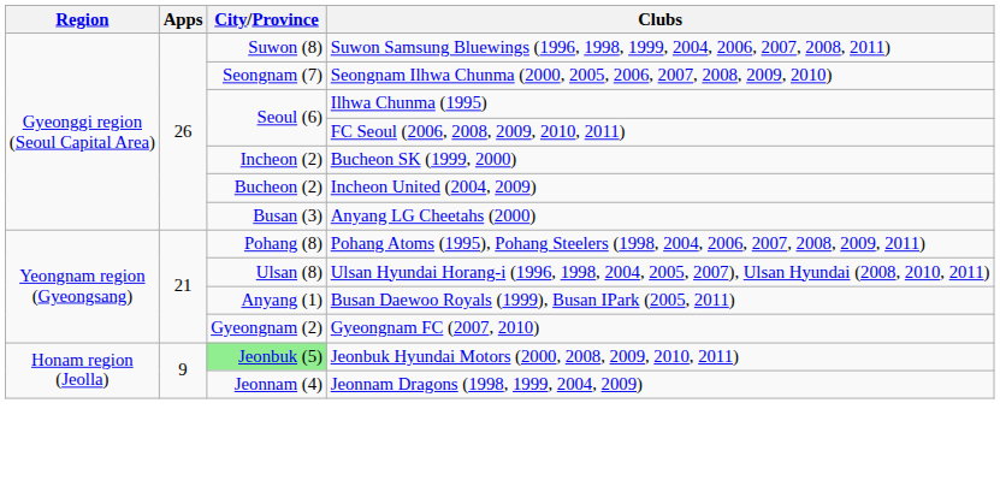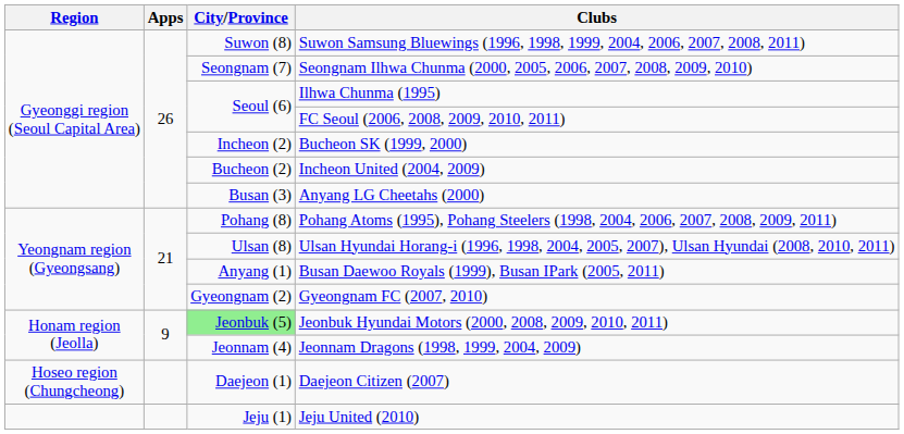 <table class="wikitable">
 <tr>
 <th><a href='#'>Region</a></th>
 <th>Apps</th>
 <th><a href='#'>City</a>/<a href='#'>Province</a></th>
 <th>Clubs</th>
 </tr>
 <tr>
 <td align="center" rowspan="7"><a href='#'>Gyeonggi region</a><br>(<a href='#'>Seoul Capital Area</a>)</td>
 <td rowspan="7" style="text-align:center;">26</td>
 <td align="right"><a href='#'>Suwon</a> (8)</td>
 <td><a href='#'>Suwon Samsung Bluewings</a> (<a href='#'>1996</a>, <a href='#'>1998</a>, <a href='#'>1999</a>, <a href='#'>2004</a>, <a href='#'>2006</a>, <a href='#'>2007</a>, <a href='#'>2008</a>, <a href='#'>2011</a>)</td>
 </tr>
 <tr>
 <td align="right"><a href='#'>Seongnam</a> (7)</td>
 <td><a href='#'>Seongnam Ilhwa Chunma</a> (<a href='#'>2000</a>, <a href='#'>2005</a>, <a href='#'>2006</a>, <a href='#'>2007</a>, <a href='#'>2008</a>, <a href='#'>2009</a>, <a href='#'>2010</a>)</td>
 </tr>
 <tr>
 <td align="right" rowspan="2"><a href='#'>Seoul</a> (6)</td>
 <td><a href='#'>Ilhwa Chunma</a> (<a href='#'>1995</a>)</td>
 </tr>
 <tr>
 <td><a href='#'>FC Seoul</a> (<a href='#'>2006</a>, <a href='#'>2008</a>, <a href='#'>2009</a>, <a href='#'>2010</a>, <a href='#'>2011</a>)</td>
 </tr>
 <tr>
 <td align="right"><a href='#'>Incheon</a> (2)</td>
 <td><a href='#'>Bucheon SK</a> (<a href='#'>1999</a>, <a href='#'>2000</a>)</td>
 </tr>
 <tr>
 <td align="right"><a href='#'>Bucheon</a> (2)</td>
 <td><a href='#'>Incheon United</a> (<a href='#'>2004</a>, <a href='#'>2009</a>)</td>
 </tr>
 <tr>
 <td align="right"><a href='#'>Busan</a> (3)</td>
 <td><a href='#'>Anyang LG Cheetahs</a> (<a href='#'>2000</a>)</td>
 </tr>
 <tr>
 <td align="center" rowspan="4"><a href='#'>Yeongnam region</a><br>(<a href='#'>Gyeongsang</a>)</td>
 <td rowspan="4" style="text-align:center;">21</td>
 <td align="right"><a href='#'>Pohang</a> (8)</td>
 <td><a href='#'>Pohang Atoms</a> (<a href='#'>1995</a>), <a href='#'>Pohang Steelers</a> (<a href='#'>1998</a>, <a href='#'>2004</a>, <a href='#'>2006</a>, <a href='#'>2007</a>, <a href='#'>2008</a>, <a href='#'>2009</a>, <a href='#'>2011</a>)</td>
 </tr>
 <tr>
 <td align="right"><a href='#'>Ulsan</a> (8)</td>
 <td><a href='#'>Ulsan Hyundai Horang-i</a> (<a href='#'>1996</a>, <a href='#'>1998</a>, <a href='#'>2004</a>, <a href='#'>2005</a>, <a href='#'>2007</a>), <a href='#'>Ulsan Hyundai</a> (<a href='#'>2008</a>, <a href='#'>2010</a>, <a href='#'>2011</a>)</td>
 </tr>
 <tr>
 <td align="right"><a href='#'>Anyang</a> (1)</td>
 <td><a href='#'>Busan Daewoo Royals</a> (<a href='#'>1999</a>), <a href='#'>Busan IPark</a> (<a href='#'>2005</a>, <a href='#'>2011</a>)</td>
 </tr>
 <tr>
 <td align="right"><a href='#'>Gyeongnam</a> (2)</td>
 <td><a href='#'>Gyeongnam FC</a> (<a href='#'>2007</a>, <a href='#'>2010</a>)</td>
 </tr>
 <tr>
 <td align="center" rowspan="2"><a href='#'>Honam region</a><br>(<a href='#'>Jeolla</a>)</td>
 <td rowspan="2" style="text-align:center;">9</td>
 <td align="right" style="background: lightgreen;"><a href='#'>Jeonbuk</a> (5)</td>
 <td><a href='#'>Jeonbuk Hyundai Motors</a> (<a href='#'>2000</a>, <a href='#'>2008</a>, <a href='#'>2009</a>, <a href='#'>2010</a>, <a href='#'>2011</a>)</td>
 </tr>
 <tr>
 <td align="right"><a href='#'>Jeonnam</a> (4)</td>
 <td><a href='#'>Jeonnam Dragons</a> (<a href='#'>1998</a>, <a href='#'>1999</a>, <a href='#'>2004</a>, <a href='#'>2009</a>)</td>
 </tr>
+<tr>
+<td align="center"><a href='#'>Hoseo region</a><br>(<a href='#'>Chungcheong</a>)</td>
+<td></td>
+<td align="right"><a href='#'>Daejeon</a> (1)</td>
+<td><a href='#'>Daejeon Citizen</a> (<a href='#'>2007</a>)</td>
+</tr>
+<tr>
+<td align="center"></td>
+<td></td>
+<td align="right"><a href='#'>Jeju</a> (1)</td>
+<td><a href='#'>Jeju United</a> (<a href='#'>2010</a>)</td>
+</tr>
 </table>
